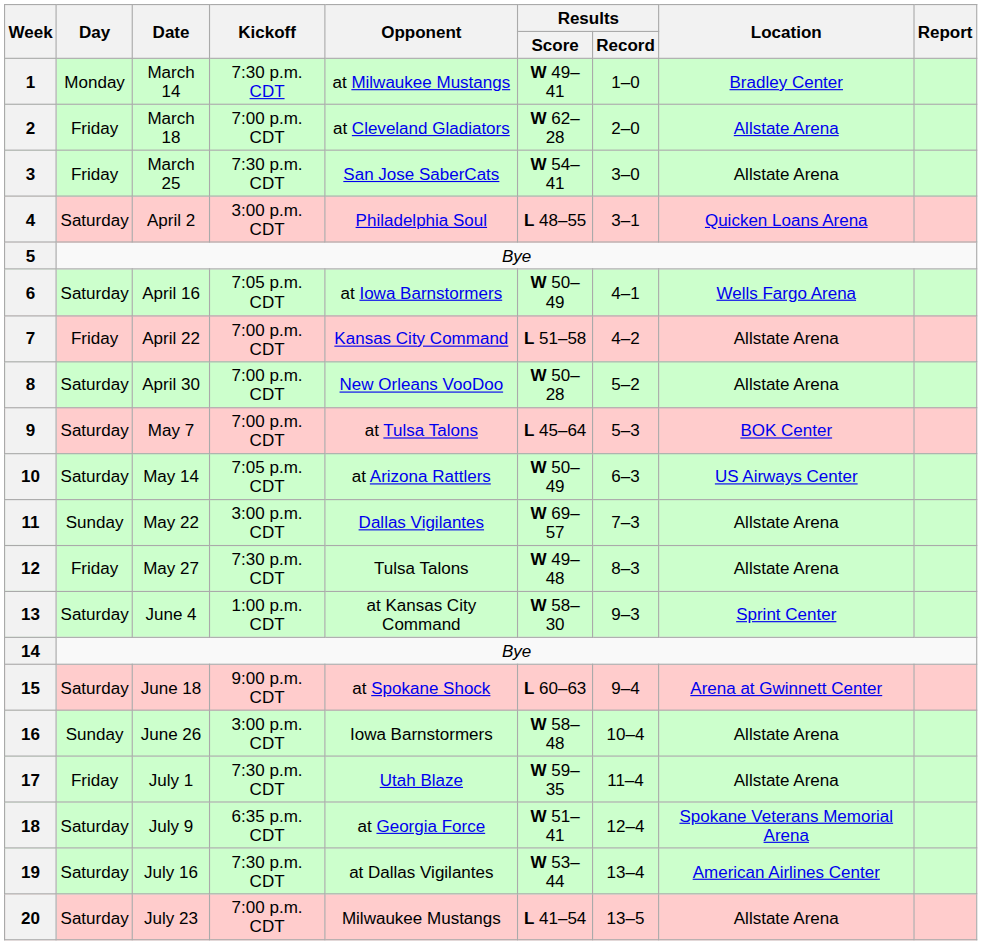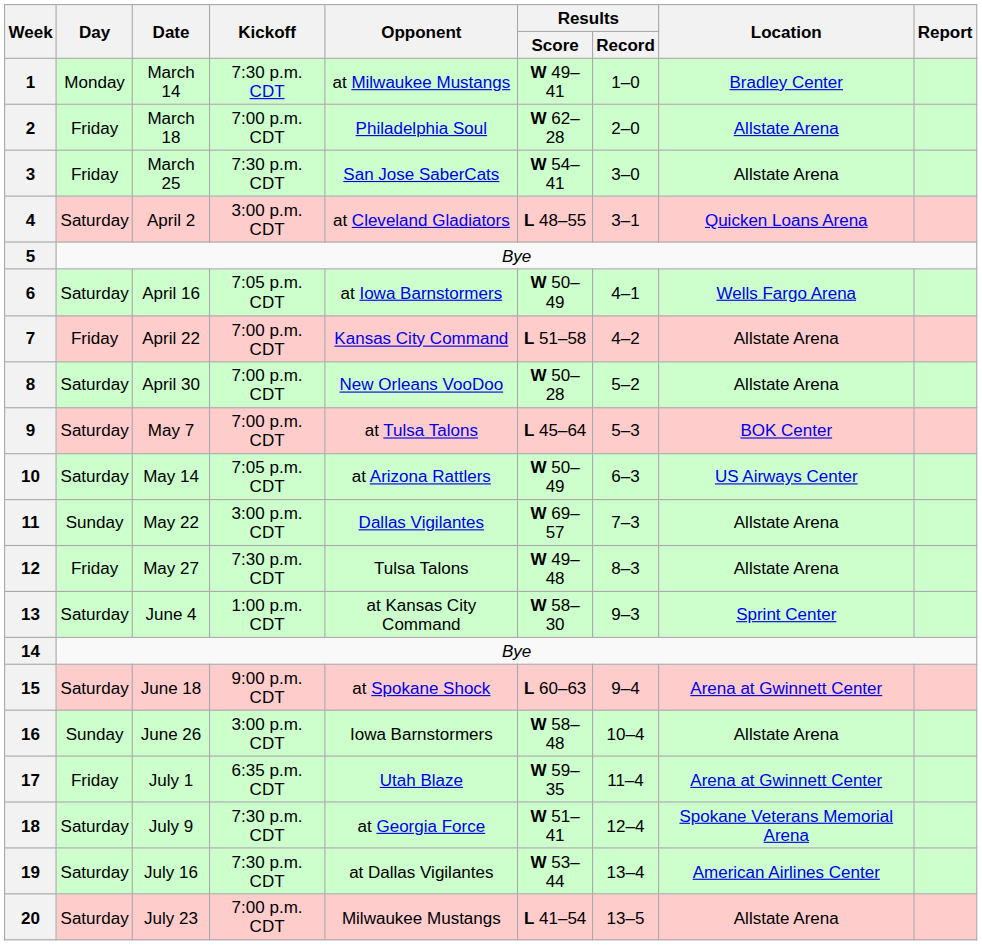 <table class="wikitable" style="font-size: 95%;">
 <tr>
 <th rowspan="2">Week</th>
 <th rowspan="2">Day</th>
 <th rowspan="2">Date</th>
 <th rowspan="2">Kickoff</th>
 <th rowspan="2">Opponent</th>
 <th colspan="2">Results</th>
 <th rowspan="2">Location</th>
 <th rowspan="2">Report</th>
 </tr>
 <tr>
 <th>Score</th>
 <th>Record</th>
 </tr>
 <tr style= background:#ccffcc;>
 <th align="center">1</th>
 <td align="center">Monday</td>
 <td align="center">March 14</td>
 <td align="center">7:30 p.m. <a href='#'>CDT</a></td>
 <td align="center">at <a href='#'>Milwaukee Mustangs</a></td>
 <td align="center"><strong>W</strong> 49–41</td>
 <td align="center">1–0</td>
 <td align="center"><a href='#'>Bradley Center</a></td>
 <td align="center"></td>
 </tr>
 <tr style= background:#ccffcc;>
 <th align="center">2</th>
 <td align="center">Friday</td>
 <td align="center">March 18</td>
 <td align="center">7:00 p.m. CDT</td>
-<td align="center">at <a href='#'>Cleveland Gladiators</a></td>
+<td align="center"><a href='#'>Philadelphia Soul</a></td>
 <td align="center"><strong>W</strong> 62–28</td>
 <td align="center">2–0</td>
 <td align="center"><a href='#'>Allstate Arena</a></td>
 <td align="center"></td>
 </tr>
 <tr style= background:#ccffcc;>
 <th align="center">3</th>
 <td align="center">Friday</td>
 <td align="center">March 25</td>
 <td align="center">7:30 p.m. CDT</td>
 <td align="center"><a href='#'>San Jose SaberCats</a></td>
 <td align="center"><strong>W</strong> 54–41</td>
 <td align="center">3–0</td>
 <td align="center">Allstate Arena</td>
 <td align="center"></td>
 </tr>
 <tr style= background:#ffcccc;>
 <th align="center">4</th>
 <td align="center">Saturday</td>
 <td align="center">April 2</td>
 <td align="center">3:00 p.m. CDT</td>
-<td align="center"><a href='#'>Philadelphia Soul</a></td>
+<td align="center">at <a href='#'>Cleveland Gladiators</a></td>
 <td align="center"><strong>L</strong> 48–55</td>
 <td align="center">3–1</td>
 <td align="center"><a href='#'>Quicken Loans Arena</a></td>
 <td align="center"></td>
 </tr>
 <tr style=>
 <th align="center">5</th>
 <td colspan="9" align="center" valign="middle"><em>Bye</em></td>
 </tr>
 <tr style= background:#ccffcc;>
 <th align="center">6</th>
 <td align="center">Saturday</td>
 <td align="center">April 16</td>
 <td align="center">7:05 p.m. CDT</td>
 <td align="center">at <a href='#'>Iowa Barnstormers</a></td>
 <td align="center"><strong>W</strong> 50–49</td>
 <td align="center">4–1</td>
 <td align="center"><a href='#'>Wells Fargo Arena</a></td>
 <td align="center"></td>
 </tr>
 <tr style= background:#ffcccc;>
 <th align="center">7</th>
 <td align="center">Friday</td>
 <td align="center">April 22</td>
 <td align="center">7:00 p.m. CDT</td>
 <td align="center"><a href='#'>Kansas City Command</a></td>
 <td align="center"><strong>L</strong> 51–58</td>
 <td align="center">4–2</td>
 <td align="center">Allstate Arena</td>
 <td align="center"></td>
 </tr>
 <tr style= background:#ccffcc;>
 <th align="center">8</th>
 <td align="center">Saturday</td>
 <td align="center">April 30</td>
 <td align="center">7:00 p.m. CDT</td>
 <td align="center"><a href='#'>New Orleans VooDoo</a></td>
 <td align="center"><strong>W</strong> 50–28</td>
 <td align="center">5–2</td>
 <td align="center">Allstate Arena</td>
 <td align="center"></td>
 </tr>
 <tr style= background:#ffcccc;>
 <th align="center">9</th>
 <td align="center">Saturday</td>
 <td align="center">May 7</td>
 <td align="center">7:00 p.m. CDT</td>
 <td align="center">at <a href='#'>Tulsa Talons</a></td>
 <td align="center"><strong>L</strong> 45–64</td>
 <td align="center">5–3</td>
 <td align="center"><a href='#'>BOK Center</a></td>
 <td align="center"></td>
 </tr>
 <tr style= background:#ccffcc;>
 <th align="center">10</th>
 <td align="center">Saturday</td>
 <td align="center">May 14</td>
 <td align="center">7:05 p.m. CDT</td>
 <td align="center">at <a href='#'>Arizona Rattlers</a></td>
 <td align="center"><strong>W</strong> 50–49</td>
 <td align="center">6–3</td>
 <td align="center"><a href='#'>US Airways Center</a></td>
 <td align="center"></td>
 </tr>
 <tr style= background:#ccffcc;>
 <th align="center">11</th>
 <td align="center">Sunday</td>
 <td align="center">May 22</td>
 <td align="center">3:00 p.m. CDT</td>
 <td align="center"><a href='#'>Dallas Vigilantes</a></td>
 <td align="center"><strong>W</strong> 69–57</td>
 <td align="center">7–3</td>
 <td align="center">Allstate Arena</td>
 <td align="center"></td>
 </tr>
 <tr style= background:#ccffcc;>
 <th align="center">12</th>
 <td align="center">Friday</td>
 <td align="center">May 27</td>
 <td align="center">7:30 p.m. CDT</td>
 <td align="center">Tulsa Talons</td>
 <td align="center"><strong>W</strong> 49–48</td>
 <td align="center">8–3</td>
 <td align="center">Allstate Arena</td>
 <td align="center"></td>
 </tr>
 <tr style= background:#ccffcc;>
 <th align="center">13</th>
 <td align="center">Saturday</td>
 <td align="center">June 4</td>
 <td align="center">1:00 p.m. CDT</td>
 <td align="center">at Kansas City Command</td>
 <td align="center"><strong>W</strong> 58–30</td>
 <td align="center">9–3</td>
 <td align="center"><a href='#'>Sprint Center</a></td>
 <td align="center"></td>
 </tr>
 <tr style=>
 <th align="center">14</th>
 <td colspan="9" align="center" valign="middle"><em>Bye</em></td>
 </tr>
 <tr style= background:#ffcccc;>
 <th align="center">15</th>
 <td align="center">Saturday</td>
 <td align="center">June 18</td>
 <td align="center">9:00 p.m. CDT</td>
 <td align="center">at <a href='#'>Spokane Shock</a></td>
 <td align="center"><strong>L</strong> 60–63</td>
 <td align="center">9–4</td>
 <td align="center"><a href='#'>Arena at Gwinnett Center</a></td>
 <td align="center"></td>
 </tr>
 <tr style= background:#ccffcc;>
 <th align="center">16</th>
 <td align="center">Sunday</td>
 <td align="center">June 26</td>
 <td align="center">3:00 p.m. CDT</td>
 <td align="center">Iowa Barnstormers</td>
 <td align="center"><strong>W</strong> 58–48</td>
 <td align="center">10–4</td>
 <td align="center">Allstate Arena</td>
 <td align="center"></td>
 </tr>
 <tr style= background:#ccffcc;>
 <th align="center">17</th>
 <td align="center">Friday</td>
 <td align="center">July 1</td>
-<td align="center">7:30 p.m. CDT</td>
+<td align="center">6:35 p.m. CDT</td>
 <td align="center"><a href='#'>Utah Blaze</a></td>
 <td align="center"><strong>W</strong> 59–35</td>
 <td align="center">11–4</td>
-<td align="center">Allstate Arena</td>
+<td align="center"><a href='#'>Arena at Gwinnett Center</a></td>
 <td align="center"></td>
 </tr>
 <tr style= background:#ccffcc;>
 <th align="center">18</th>
 <td align="center">Saturday</td>
 <td align="center">July 9</td>
-<td align="center">6:35 p.m. CDT</td>
+<td align="center">7:30 p.m. CDT</td>
 <td align="center">at <a href='#'>Georgia Force</a></td>
 <td align="center"><strong>W</strong> 51–41</td>
 <td align="center">12–4</td>
 <td align="center"><a href='#'>Spokane Veterans Memorial Arena</a></td>
 <td align="center"></td>
 </tr>
 <tr style= background:#ccffcc;>
 <th align="center">19</th>
 <td align="center">Saturday</td>
 <td align="center">July 16</td>
 <td align="center">7:30 p.m. CDT</td>
 <td align="center">at Dallas Vigilantes</td>
 <td align="center"><strong>W</strong> 53–44</td>
 <td align="center">13–4</td>
 <td align="center"><a href='#'>American Airlines Center</a></td>
 <td align="center"></td>
 </tr>
 <tr style= background:#ffcccc;>
 <th align="center">20</th>
 <td align="center">Saturday</td>
 <td align="center">July 23</td>
 <td align="center">7:00 p.m. CDT</td>
 <td align="center">Milwaukee Mustangs</td>
 <td align="center"><strong>L</strong> 41–54</td>
 <td align="center">13–5</td>
 <td align="center">Allstate Arena</td>
 <td align="center"></td>
 </tr>
 </table>
